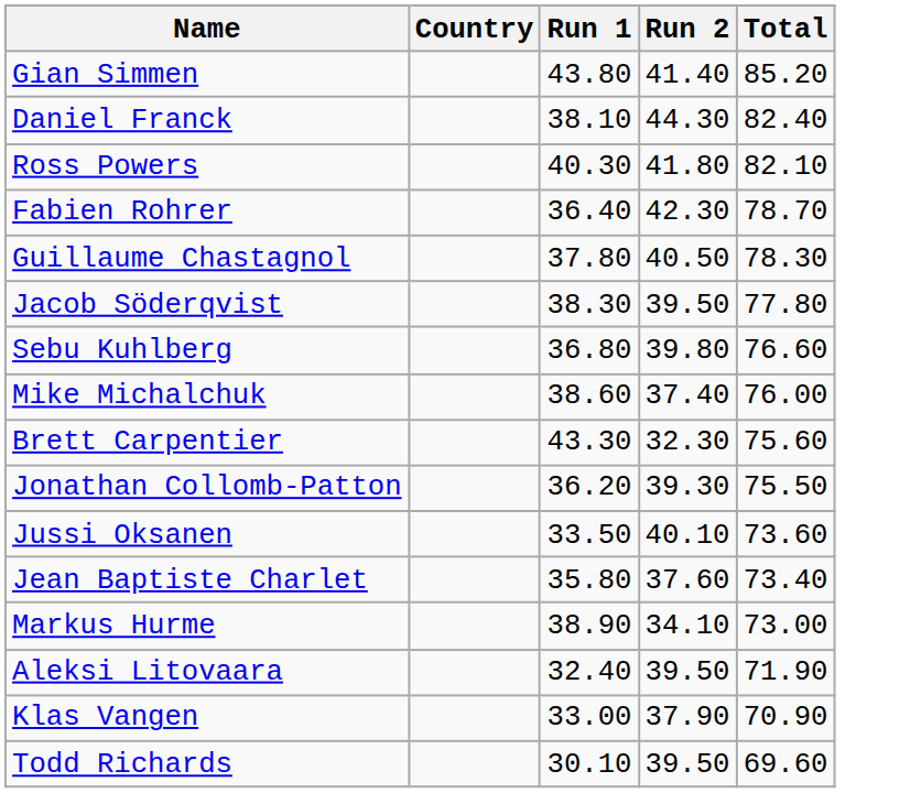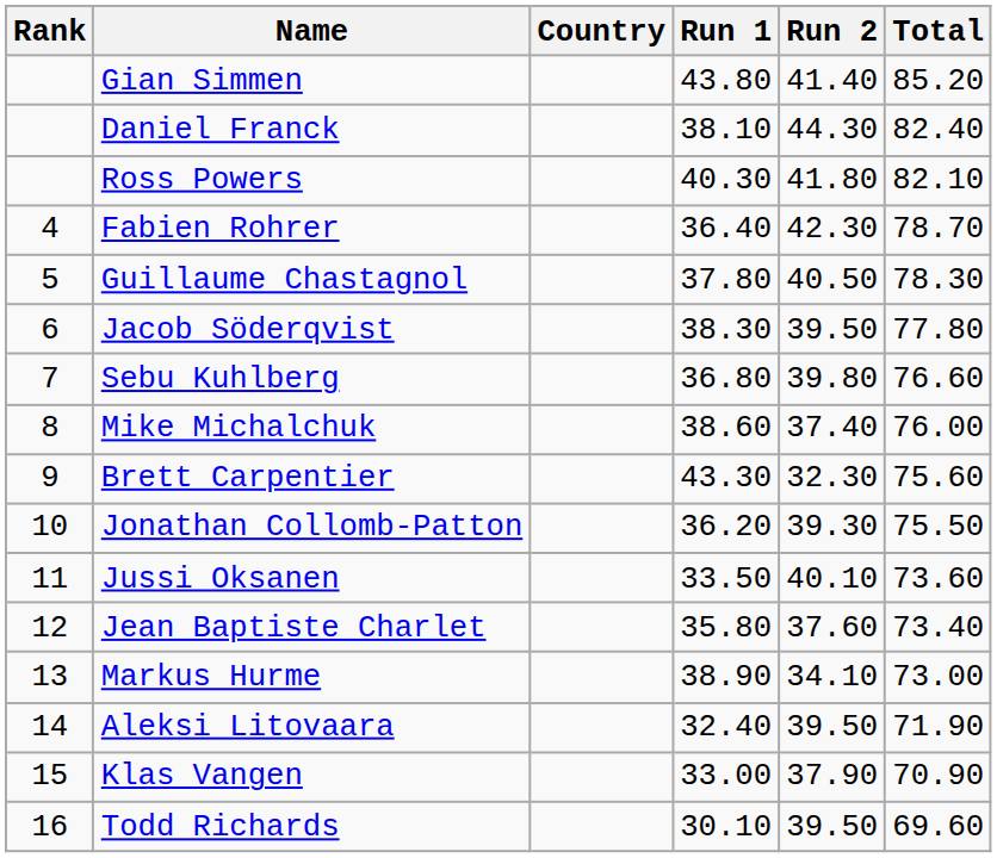 <table class="wikitable sortable" style="text-align:center">
 <tr>
+<th>Rank</th>
 <th>Name</th>
 <th>Country</th>
 <th>Run 1</th>
 <th>Run 2</th>
 <th>Total</th>
 </tr>
 <tr>
+<td></td>
 <td align=left><a href='#'>Gian Simmen</a></td>
 <td align=left></td>
 <td>43.80</td>
 <td>41.40</td>
 <td>85.20</td>
 </tr>
 <tr>
+<td></td>
 <td align=left><a href='#'>Daniel Franck</a></td>
 <td align=left></td>
 <td>38.10</td>
 <td>44.30</td>
 <td>82.40</td>
 </tr>
 <tr>
+<td></td>
 <td align=left><a href='#'>Ross Powers</a></td>
 <td align=left></td>
 <td>40.30</td>
 <td>41.80</td>
 <td>82.10</td>
 </tr>
 <tr>
+<td>4</td>
 <td align=left><a href='#'>Fabien Rohrer</a></td>
 <td align=left></td>
 <td>36.40</td>
 <td>42.30</td>
 <td>78.70</td>
 </tr>
 <tr>
+<td>5</td>
 <td align=left><a href='#'>Guillaume Chastagnol</a></td>
 <td align=left></td>
 <td>37.80</td>
 <td>40.50</td>
 <td>78.30</td>
 </tr>
 <tr>
+<td>6</td>
 <td align=left><a href='#'>Jacob Söderqvist</a></td>
 <td align=left></td>
 <td>38.30</td>
 <td>39.50</td>
 <td>77.80</td>
 </tr>
 <tr>
+<td>7</td>
 <td align=left><a href='#'>Sebu Kuhlberg</a></td>
 <td align=left></td>
 <td>36.80</td>
 <td>39.80</td>
 <td>76.60</td>
 </tr>
 <tr>
+<td>8</td>
 <td align=left><a href='#'>Mike Michalchuk</a></td>
 <td align=left></td>
 <td>38.60</td>
 <td>37.40</td>
 <td>76.00</td>
 </tr>
 <tr>
+<td>9</td>
 <td align=left><a href='#'>Brett Carpentier</a></td>
 <td align=left></td>
 <td>43.30</td>
 <td>32.30</td>
 <td>75.60</td>
 </tr>
 <tr>
+<td>10</td>
 <td align=left><a href='#'>Jonathan Collomb-Patton</a></td>
 <td align=left></td>
 <td>36.20</td>
 <td>39.30</td>
 <td>75.50</td>
 </tr>
 <tr>
+<td>11</td>
 <td align=left><a href='#'>Jussi Oksanen</a></td>
 <td align=left></td>
 <td>33.50</td>
 <td>40.10</td>
 <td>73.60</td>
 </tr>
 <tr>
+<td>12</td>
 <td align=left><a href='#'>Jean Baptiste Charlet</a></td>
 <td align=left></td>
 <td>35.80</td>
 <td>37.60</td>
 <td>73.40</td>
 </tr>
 <tr>
+<td>13</td>
 <td align=left><a href='#'>Markus Hurme</a></td>
 <td align=left></td>
 <td>38.90</td>
 <td>34.10</td>
 <td>73.00</td>
 </tr>
 <tr>
+<td>14</td>
 <td align=left><a href='#'>Aleksi Litovaara</a></td>
 <td align=left></td>
 <td>32.40</td>
 <td>39.50</td>
 <td>71.90</td>
 </tr>
 <tr>
+<td>15</td>
 <td align=left><a href='#'>Klas Vangen</a></td>
 <td align=left></td>
 <td>33.00</td>
 <td>37.90</td>
 <td>70.90</td>
 </tr>
 <tr>
+<td>16</td>
 <td align=left><a href='#'>Todd Richards</a></td>
 <td align=left></td>
 <td>30.10</td>
 <td>39.50</td>
 <td>69.60</td>
 </tr>
 </table>
